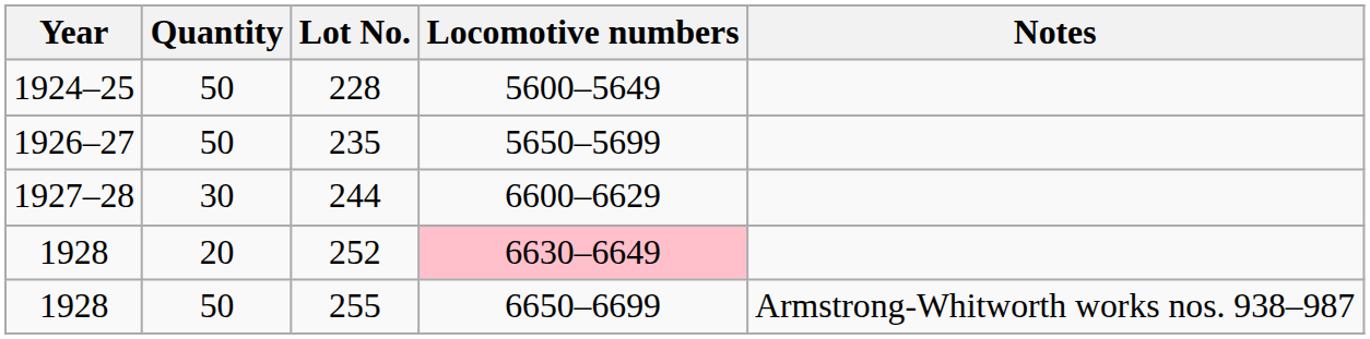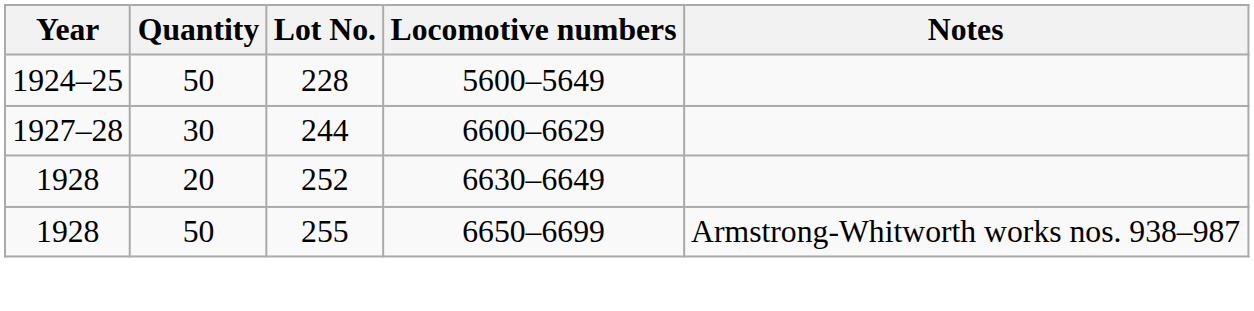 <table class="wikitable" style="text-align:center">
 <tr>
 <th>Year</th>
 <th>Quantity</th>
 <th>Lot No.</th>
 <th>Locomotive numbers</th>
 <th>Notes</th>
 </tr>
 <tr>
 <td>1924–25</td>
 <td>50</td>
 <td>228</td>
 <td>5600–5649</td>
 <td align=left></td>
 </tr>
 <tr>
-<td>1926–27</td>
-<td>50</td>
-<td>235</td>
-<td>5650–5699</td>
-<td align=left></td>
-</tr>
-<tr>
 <td>1927–28</td>
 <td>30</td>
 <td>244</td>
 <td>6600–6629</td>
 <td align=left></td>
 </tr>
 <tr>
 <td>1928</td>
 <td>20</td>
 <td>252</td>
-<td style="background: pink;">6630–6649</td>
+<td>6630–6649</td>
 <td align=left></td>
 </tr>
 <tr>
 <td>1928</td>
 <td>50</td>
 <td>255</td>
 <td>6650–6699</td>
 <td align=left>Armstrong-Whitworth works nos. 938–987</td>
 </tr>
 </table>
